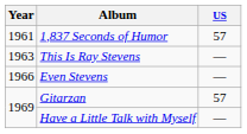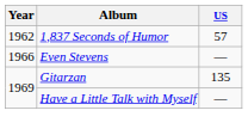 <table class="wikitable">
 <tr>
 <th>Year</th>
 <th>Album</th>
 <th width="45"><small><a href='#'>US</a></small></th>
 </tr>
 <tr>
-<td>1961</td>
+<td>1962</td>
 <td><em><a href='#'>1,837 Seconds of Humor</a></em></td>
 <td align="center">57</td>
-</tr>
-<tr>
-<td rowspan="1">1963</td>
-<td><em><a href='#'>This Is Ray Stevens</a></em></td>
-<td align="center">—</td>
 </tr>
 <tr>
 <td rowspan="1">1966</td>
 <td><em><a href='#'>Even Stevens</a></em></td>
 <td align="center">—</td>
 </tr>
 <tr>
 <td rowspan="2">1969</td>
 <td><em><a href='#'>Gitarzan</a></em></td>
-<td align="center">57</td>
+<td align="center">135</td>
 </tr>
 <tr>
 <td><em><a href='#'>Have a Little Talk with Myself</a></em></td>
 <td align="center">—</td>
 </tr>
 </table>
